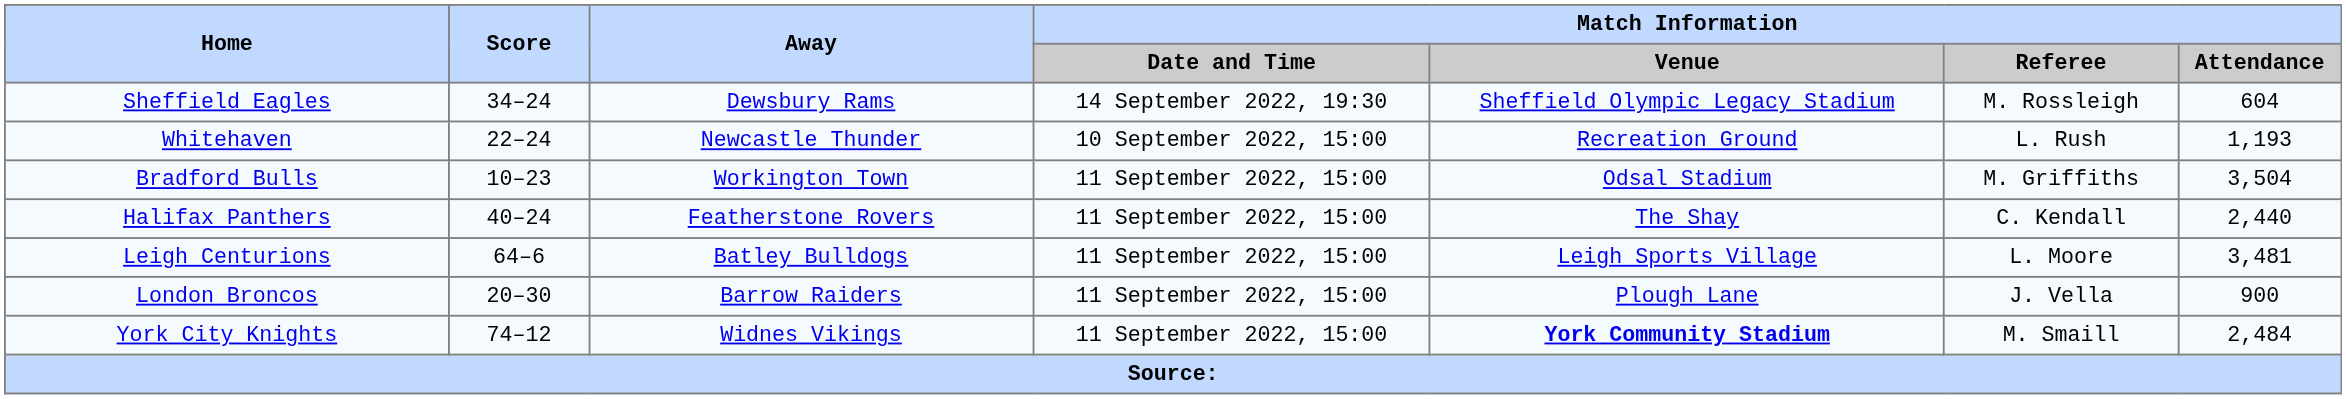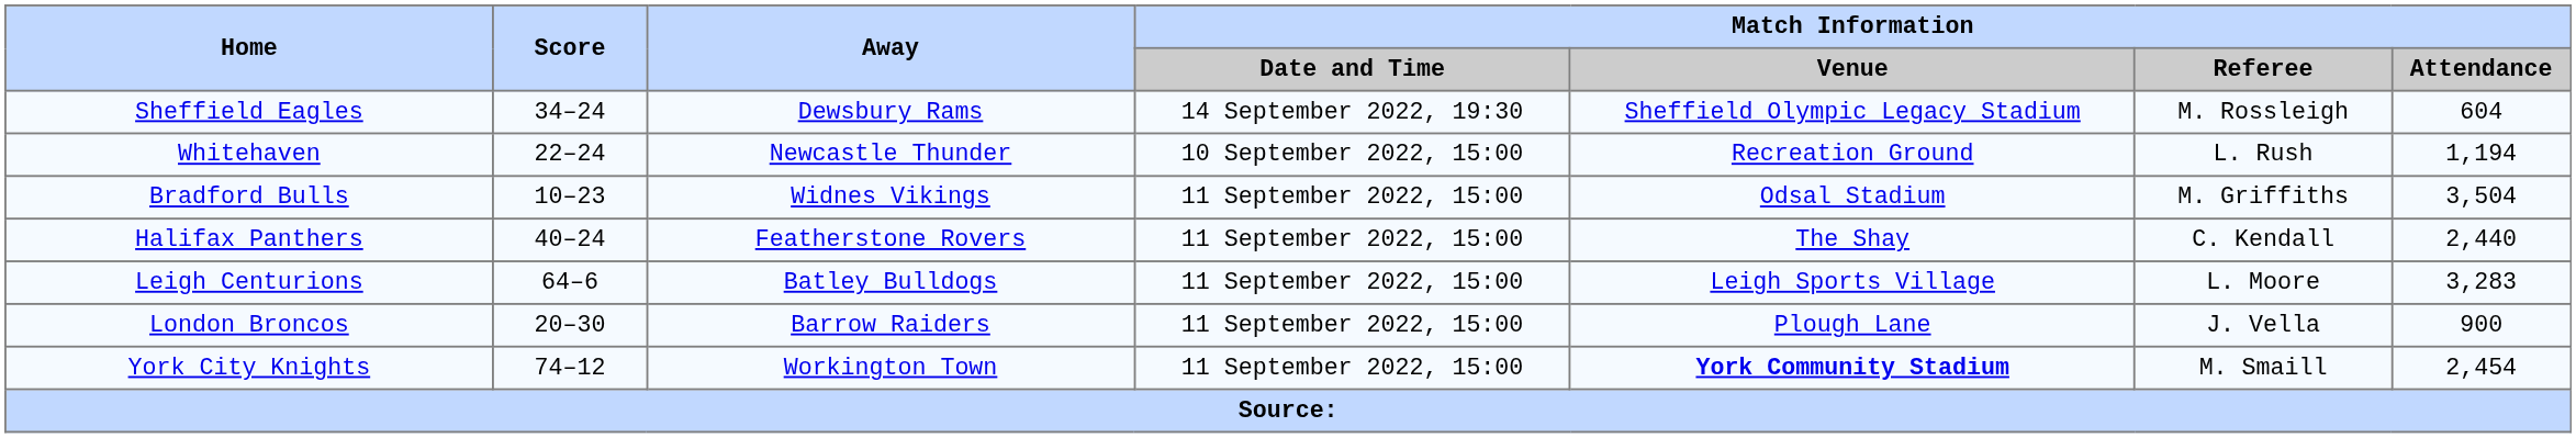 <table border=1 style="border-collapse:collapse; font-size:90%; text-align:center;" cellpadding=3 cellspacing=0 width=100%>
 <tr style="background:#c1d8ff;">
 <th scope="col" rowspan=2 width=19%>Home</th>
 <th scope="col" rowspan=2 width=6%>Score</th>
 <th scope="col" rowspan=2 width=19%>Away</th>
 <th colspan=4>Match Information</th>
 </tr>
 <tr style="background:#cccccc;">
 <th scope="col" width=17%>Date and Time</th>
 <th scope="col" width=22%>Venue</th>
 <th scope="col" width=10%>Referee</th>
 <th scope="col" width=7%>Attendance</th>
 </tr>
 <tr style="background:#f5faff;">
 <td> <a href='#'>Sheffield Eagles</a></td>
 <td>34–24</td>
 <td> <a href='#'>Dewsbury Rams</a></td>
 <td>14 September 2022, 19:30</td>
 <td><a href='#'>Sheffield Olympic Legacy Stadium</a></td>
 <td>M. Rossleigh</td>
 <td>604</td>
 </tr>
 <tr style="background:#f5faff;">
 <td> <a href='#'>Whitehaven</a></td>
 <td>22–24</td>
 <td> <a href='#'>Newcastle Thunder</a></td>
 <td>10 September 2022, 15:00</td>
 <td><a href='#'>Recreation Ground</a></td>
 <td>L. Rush</td>
-<td>1,193</td>
+<td>1,194</td>
 </tr>
 <tr style="background:#f5faff;">
 <td> <a href='#'>Bradford Bulls</a></td>
 <td>10–23</td>
-<td> <a href='#'>Workington Town</a></td>
+<td> <a href='#'>Widnes Vikings</a></td>
 <td>11 September 2022, 15:00</td>
 <td><a href='#'>Odsal Stadium</a></td>
 <td>M. Griffiths</td>
 <td>3,504</td>
 </tr>
 <tr style="background:#f5faff;">
 <td> <a href='#'>Halifax Panthers</a></td>
 <td>40–24</td>
 <td> <a href='#'>Featherstone Rovers</a></td>
 <td>11 September 2022, 15:00</td>
 <td><a href='#'>The Shay</a></td>
 <td>C. Kendall</td>
 <td>2,440</td>
 </tr>
 <tr style="background:#f5faff;">
 <td> <a href='#'>Leigh Centurions</a></td>
 <td>64–6</td>
 <td> <a href='#'>Batley Bulldogs</a></td>
 <td>11 September 2022, 15:00</td>
 <td><a href='#'>Leigh Sports Village</a></td>
 <td>L. Moore</td>
-<td>3,481</td>
+<td>3,283</td>
 </tr>
 <tr style="background:#f5faff;">
 <td> <a href='#'>London Broncos</a></td>
 <td>20–30</td>
 <td> <a href='#'>Barrow Raiders</a></td>
 <td>11 September 2022, 15:00</td>
 <td><a href='#'>Plough Lane</a></td>
 <td>J. Vella</td>
 <td>900</td>
 </tr>
 <tr style="background:#f5faff;">
 <td> <a href='#'>York City Knights</a></td>
 <td>74–12</td>
-<td> <a href='#'>Widnes Vikings</a></td>
+<td> <a href='#'>Workington Town</a></td>
 <td>11 September 2022, 15:00</td>
 <td><strong><a href='#'>York Community Stadium</a></strong></td>
 <td>M. Smaill</td>
-<td>2,484</td>
+<td>2,454</td>
 </tr>
 <tr style="background:#c1d8ff;">
 <th colspan=7>Source:</th>
 </tr>
 </table>
